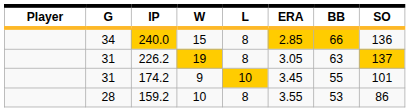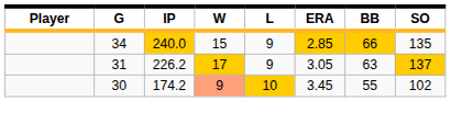 <table class="wikitable sortable">
 <tr>
 <th style="background:#FFFFFF; border-top:#000000 5px solid; border-bottom:#FDB827 5px solid;" width="16%">Player</th>
 <th style="background:#FFFFFF; border-top:#000000 5px solid; border-bottom:#FDB827 5px solid;" width="9%">G</th>
 <th style="background:#FFFFFF; border-top:#000000 5px solid; border-bottom:#FDB827 5px solid;" width="9%">IP</th>
 <th style="background:#FFFFFF; border-top:#000000 5px solid; border-bottom:#FDB827 5px solid;" width="9%">W</th>
 <th style="background:#FFFFFF; border-top:#000000 5px solid; border-bottom:#FDB827 5px solid;" width="9%">L</th>
 <th style="background:#FFFFFF; border-top:#000000 5px solid; border-bottom:#FDB827 5px solid;" width="9%">ERA</th>
 <th style="background:#FFFFFF; border-top:#000000 5px solid; border-bottom:#FDB827 5px solid;" width="9%">BB</th>
 <th style="background:#FFFFFF; border-top:#000000 5px solid; border-bottom:#FDB827 5px solid;" width="9%">SO</th>
 </tr>
 <tr align="center">
 <td></td>
 <td>34</td>
 <td bgcolor="#FFCC00">240.0</td>
 <td>15</td>
-<td>8</td>
+<td>9</td>
 <td bgcolor="#FFCC00">2.85</td>
 <td bgcolor="#FFCC00">66</td>
-<td>136</td>
+<td>135</td>
 </tr>
 <tr align="center">
 <td></td>
 <td>31</td>
 <td>226.2</td>
-<td bgcolor="#FFCC00">19</td>
-<td>8</td>
+<td bgcolor="#FFCC00">17</td>
+<td>9</td>
 <td>3.05</td>
 <td>63</td>
 <td bgcolor="#FFCC00">137</td>
 </tr>
 <tr align=center>
 <td></td>
-<td>31</td>
+<td>30</td>
 <td>174.2</td>
-<td>9</td>
+<td style="background: lightsalmon;">9</td>
 <td bgcolor="#FFCC00">10</td>
 <td>3.45</td>
 <td>55</td>
-<td>101</td>
-</tr>
-<tr align="center">
-<td></td>
-<td>28</td>
-<td>159.2</td>
-<td>10</td>
-<td>8</td>
-<td>3.55</td>
-<td>53</td>
-<td>86</td>
+<td>102</td>
 </tr>
 </table>
